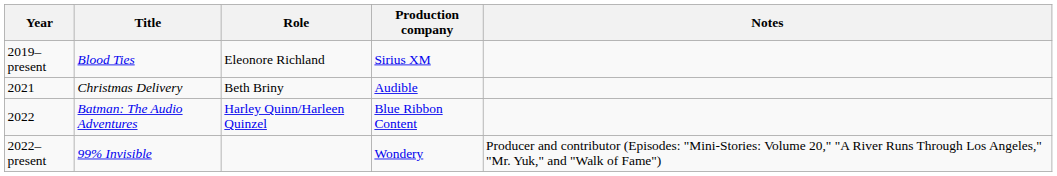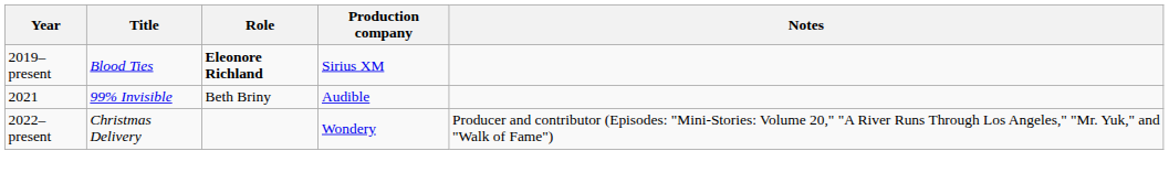 <table class="wikitable">
 <tr>
 <th>Year</th>
 <th>Title</th>
 <th>Role</th>
 <th>Production company</th>
 <th>Notes</th>
 </tr>
 <tr>
 <td>2019–present</td>
 <td><em><a href='#'>Blood Ties</a></em></td>
-<td>Eleonore Richland</td>
+<td><strong>Eleonore Richland</strong></td>
 <td><a href='#'>Sirius XM</a></td>
 <td></td>
 </tr>
 <tr>
 <td>2021</td>
-<td><em>Christmas Delivery</em></td>
+<td><em><a href='#'>99% Invisible</a></em></td>
 <td>Beth Briny</td>
 <td><a href='#'>Audible</a></td>
 <td></td>
 </tr>
 <tr>
-<td>2022</td>
-<td><em><a href='#'>Batman: The Audio Adventures</a></em></td>
-<td><a href='#'>Harley Quinn/Harleen Quinzel</a></td>
-<td><a href='#'>Blue Ribbon Content</a></td>
-<td></td>
-</tr>
-<tr>
 <td>2022–present</td>
-<td><em><a href='#'>99% Invisible</a></em></td>
+<td><em>Christmas Delivery</em></td>
 <td></td>
 <td><a href='#'>Wondery</a></td>
 <td>Producer and contributor (Episodes: "Mini-Stories: Volume 20," "A River Runs Through Los Angeles," "Mr. Yuk," and "Walk of Fame")</td>
 </tr>
 </table>
